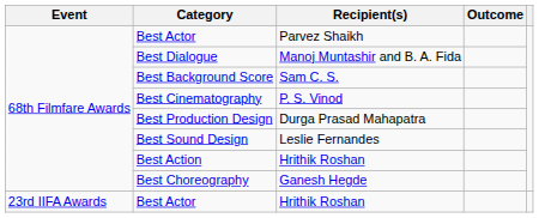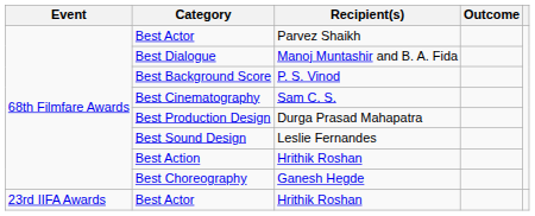 <table class="wikitable">
 <tr>
 <th>Event</th>
 <th>Category</th>
 <th>Recipient(s)</th>
 <th>Outcome</th>
 <th></th>
 </tr>
 <tr>
 <td rowspan="8"><a href='#'>68th Filmfare Awards</a></td>
 <td><a href='#'>Best Actor</a></td>
 <td>Parvez Shaikh</td>
 <td></td>
 <td rowspan="8" style="text-align:center;"><br></td>
 </tr>
 <tr>
 <td><a href='#'>Best Dialogue</a></td>
 <td><a href='#'>Manoj Muntashir</a> and B. A. Fida</td>
 <td></td>
 </tr>
 <tr>
 <td><a href='#'>Best Background Score</a></td>
-<td><a href='#'>Sam C. S.</a></td>
+<td><a href='#'>P. S. Vinod</a></td>
 <td></td>
 </tr>
 <tr>
 <td><a href='#'>Best Cinematography</a></td>
-<td><a href='#'>P. S. Vinod</a></td>
+<td><a href='#'>Sam C. S.</a></td>
 <td></td>
 </tr>
 <tr>
 <td><a href='#'>Best Production Design</a></td>
 <td>Durga Prasad Mahapatra</td>
 <td></td>
 </tr>
 <tr>
 <td><a href='#'>Best Sound Design</a></td>
 <td>Leslie Fernandes</td>
 <td></td>
 </tr>
 <tr>
 <td><a href='#'>Best Action</a></td>
 <td><a href='#'>Hrithik Roshan</a></td>
 <td></td>
 </tr>
 <tr>
 <td><a href='#'>Best Choreography</a></td>
 <td><a href='#'>Ganesh Hegde</a></td>
 <td></td>
 </tr>
 <tr>
 <td><a href='#'>23rd IIFA Awards</a></td>
 <td><a href='#'>Best Actor</a></td>
 <td><a href='#'>Hrithik Roshan</a></td>
 <td></td>
 <td style="text-align:center;"></td>
 </tr>
 </table>
